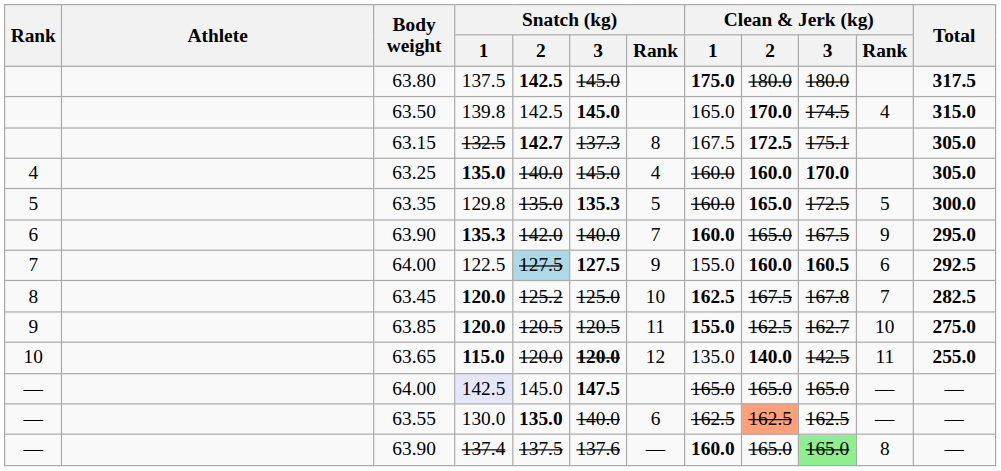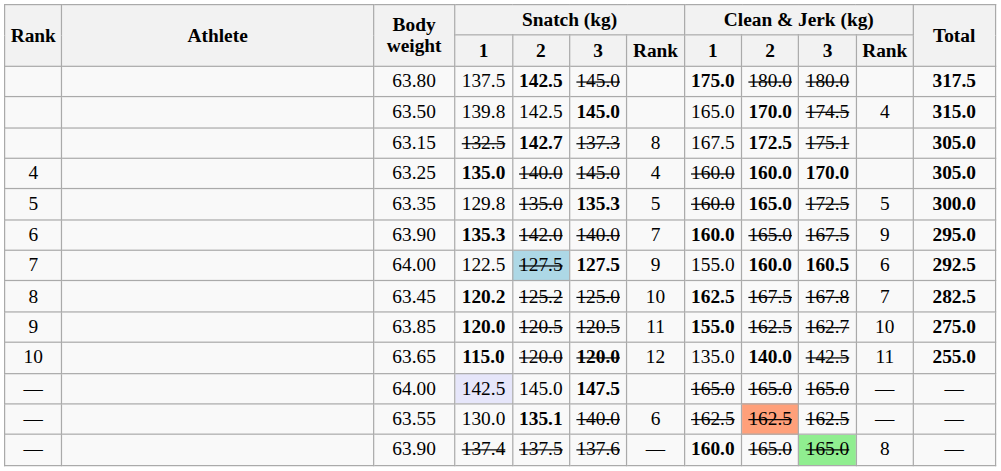 <table class = "wikitable" style="text-align:center;">
 <tr>
 <th rowspan=2 width=40>Rank</th>
 <th rowspan=2 width=250>Athlete</th>
 <th rowspan=2 width=60>Body weight</th>
 <th colspan=4>Snatch (kg)</th>
 <th colspan=4>Clean & Jerk (kg)</th>
 <th rowspan=2 width=60>Total</th>
 </tr>
 <tr>
 <th width=40>1</th>
 <th width=40>2</th>
 <th width=40>3</th>
 <th width=40>Rank</th>
 <th width=40>1</th>
 <th width=40>2</th>
 <th width=40>3</th>
 <th width=40>Rank</th>
 </tr>
 <tr>
 <td></td>
 <td align=left></td>
 <td>63.80</td>
 <td>137.5</td>
 <td><strong>142.5</strong></td>
 <td><s>145.0 </s></td>
 <td></td>
 <td><strong>175.0</strong></td>
 <td><s>180.0 </s></td>
 <td><s>180.0 </s></td>
 <td></td>
 <td><strong>317.5</strong></td>
 </tr>
 <tr>
 <td></td>
 <td align=left></td>
 <td>63.50</td>
 <td>139.8</td>
 <td>142.5</td>
 <td><strong>145.0</strong></td>
 <td></td>
 <td>165.0</td>
 <td><strong>170.0</strong></td>
 <td><s>174.5 </s></td>
 <td>4</td>
 <td><strong>315.0</strong></td>
 </tr>
 <tr>
 <td></td>
 <td align=left></td>
 <td>63.15</td>
 <td><s>132.5 </s></td>
 <td><strong>142.7</strong></td>
 <td><s>137.3 </s></td>
 <td>8</td>
 <td>167.5</td>
 <td><strong>172.5</strong></td>
 <td><s>175.1 </s></td>
 <td></td>
 <td><strong>305.0</strong></td>
 </tr>
 <tr>
 <td>4</td>
 <td align=left></td>
 <td>63.25</td>
 <td><strong>135.0</strong></td>
 <td><s>140.0 </s></td>
 <td><s>145.0 </s></td>
 <td>4</td>
 <td><s>160.0 </s></td>
 <td><strong>160.0</strong></td>
 <td><strong>170.0</strong></td>
 <td></td>
 <td><strong>305.0  </strong></td>
 </tr>
 <tr>
 <td>5</td>
 <td align=left></td>
 <td>63.35</td>
 <td>129.8</td>
 <td><s>135.0 </s></td>
 <td><strong>135.3</strong></td>
 <td>5</td>
 <td><s>160.0 </s></td>
 <td><strong>165.0</strong></td>
 <td><s>172.5 </s></td>
 <td>5</td>
 <td><strong>300.0 </strong></td>
 </tr>
 <tr>
 <td>6</td>
 <td align=left></td>
 <td>63.90</td>
 <td><strong>135.3</strong></td>
 <td><s>142.0 </s></td>
 <td><s>140.0 </s></td>
 <td>7</td>
 <td><strong>160.0</strong></td>
 <td><s>165.0 </s></td>
 <td><s>167.5 </s></td>
 <td>9</td>
 <td><strong>295.0 </strong></td>
 </tr>
 <tr>
 <td>7</td>
 <td align=left></td>
 <td>64.00</td>
 <td>122.5</td>
 <td style="background: lightblue;"><s>127.5 </s></td>
 <td><strong>127.5</strong></td>
 <td>9</td>
 <td>155.0</td>
 <td><strong>160.0</strong></td>
 <td><strong>160.5</strong></td>
 <td>6</td>
 <td><strong>292.5 </strong></td>
 </tr>
 <tr>
 <td>8</td>
 <td align=left></td>
 <td>63.45</td>
-<td><strong>120.0</strong></td>
+<td><strong>120.2</strong></td>
 <td><s>125.2 </s></td>
 <td><s>125.0 </s></td>
 <td>10</td>
 <td><strong>162.5</strong></td>
 <td><s>167.5 </s></td>
 <td><s>167.8 </s></td>
 <td>7</td>
 <td><strong>282.5 </strong></td>
 </tr>
 <tr>
 <td>9</td>
 <td align=left></td>
 <td>63.85</td>
 <td><strong>120.0</strong></td>
 <td><s>120.5 </s></td>
 <td><s>120.5 </s></td>
 <td>11</td>
 <td><strong>155.0</strong></td>
 <td><s>162.5 </s></td>
 <td><s>162.7 </s></td>
 <td>10</td>
 <td><strong>275.0 </strong></td>
 </tr>
 <tr>
 <td>10</td>
 <td align=left></td>
 <td>63.65</td>
 <td><strong>115.0</strong></td>
 <td><s>120.0 </s></td>
 <td><strong><s>120.0 </s></strong></td>
 <td>12</td>
 <td>135.0</td>
 <td><strong>140.0</strong></td>
 <td><s>142.5 </s></td>
 <td>11</td>
 <td><strong>255.0 </strong></td>
 </tr>
 <tr>
 <td>—</td>
 <td align=left></td>
 <td>64.00</td>
 <td style="background: lavender;">142.5</td>
 <td>145.0</td>
 <td><strong>147.5</strong></td>
 <td></td>
 <td><s>165.0 </s></td>
 <td><s>165.0 </s></td>
 <td><s>165.0 </s></td>
 <td>—</td>
 <td>—</td>
 </tr>
 <tr>
 <td>—</td>
 <td align=left></td>
 <td>63.55</td>
 <td>130.0</td>
-<td><strong>135.0</strong></td>
+<td><strong>135.1</strong></td>
 <td><s>140.0 </s></td>
 <td>6</td>
 <td><s>162.5 </s></td>
 <td style="background: lightsalmon;"><s>162.5 </s></td>
 <td><s>162.5 </s></td>
 <td>—</td>
 <td>—</td>
 </tr>
 <tr>
 <td>—</td>
 <td align=left></td>
 <td>63.90</td>
 <td><s>137.4 </s></td>
 <td><s>137.5 </s></td>
 <td><s>137.6 </s></td>
 <td>—</td>
 <td><strong>160.0</strong></td>
 <td><s>165.0 </s></td>
 <td style="background: lightgreen;"><s>165.0 </s></td>
 <td>8</td>
 <td>—</td>
 </tr>
 </table>
